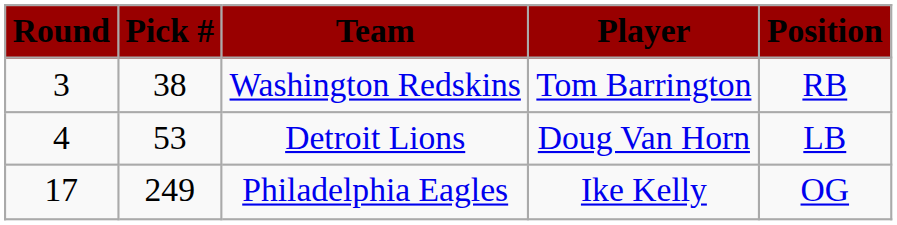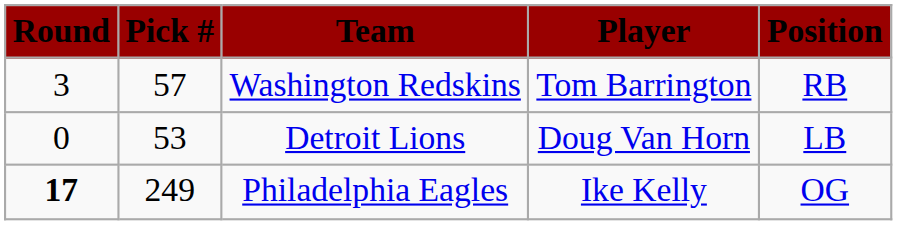 <table class="wikitable" style="text-align:center">
 <tr style="background:#900;">
 <td><strong><span>Round</span></strong></td>
 <td><strong><span>Pick #</span></strong></td>
 <td><strong><span>Team</span></strong></td>
 <td><strong><span>Player</span></strong></td>
 <td><strong><span>Position</span></strong></td>
 </tr>
 <tr>
 <td>3</td>
-<td align=center>38</td>
+<td align=center>57</td>
 <td><a href='#'>Washington Redskins</a></td>
 <td><a href='#'>Tom Barrington</a></td>
 <td><a href='#'>RB</a></td>
 </tr>
 <tr>
-<td>4</td>
+<td>0</td>
 <td align=center>53</td>
 <td><a href='#'>Detroit Lions</a></td>
 <td><a href='#'>Doug Van Horn</a></td>
 <td><a href='#'>LB</a></td>
 </tr>
 <tr>
-<td>17</td>
+<td><strong>17</strong></td>
 <td align=center>249</td>
 <td><a href='#'>Philadelphia Eagles</a></td>
 <td><a href='#'>Ike Kelly</a></td>
 <td><a href='#'>OG</a></td>
 </tr>
 </table>
